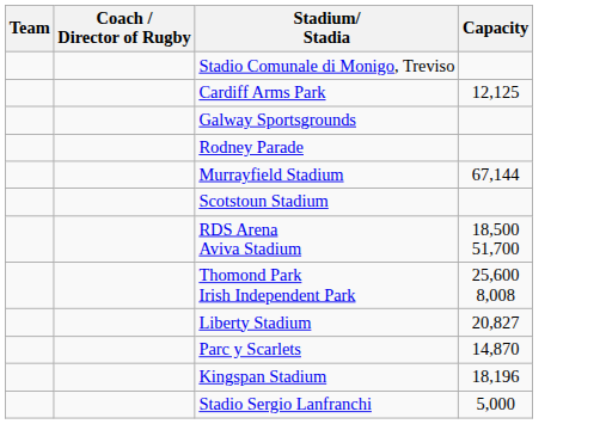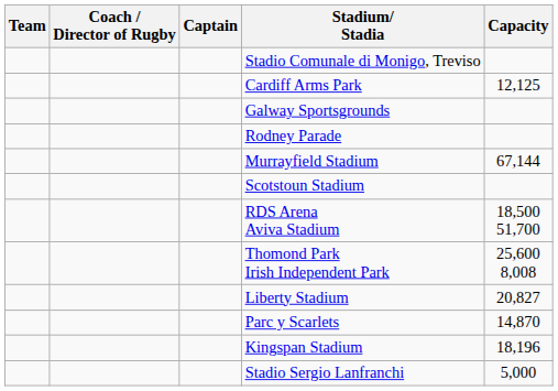 <table class="wikitable sortable">
 <tr>
 <th>Team</th>
 <th>Coach /<br>Director of Rugby</th>
+<th>Captain</th>
 <th>Stadium/<br>Stadia</th>
 <th>Capacity</th>
 </tr>
 <tr>
+<td></td>
 <td></td>
 <td></td>
 <td><a href='#'>Stadio Comunale di Monigo</a>, Treviso</td>
 <td style="text-align:center;"></td>
 </tr>
 <tr>
 <td></td>
 <td></td>
+<td></td>
 <td><a href='#'>Cardiff Arms Park</a></td>
 <td style="text-align:center;">12,125</td>
 </tr>
 <tr>
+<td></td>
 <td></td>
 <td></td>
 <td><a href='#'>Galway Sportsgrounds</a></td>
 <td style="text-align:center;"></td>
 </tr>
 <tr>
 <td></td>
 <td></td>
+<td></td>
 <td><a href='#'>Rodney Parade</a></td>
 <td style="text-align:center;"></td>
 </tr>
 <tr>
+<td></td>
 <td></td>
 <td></td>
 <td><a href='#'>Murrayfield Stadium</a></td>
 <td style="text-align:center;">67,144</td>
 </tr>
 <tr>
 <td></td>
 <td></td>
+<td> <br> </td>
 <td><a href='#'>Scotstoun Stadium</a></td>
 <td style="text-align:center;"></td>
 </tr>
 <tr>
+<td></td>
 <td></td>
 <td></td>
 <td><a href='#'>RDS Arena</a><br><a href='#'>Aviva Stadium</a></td>
 <td style="text-align:center;">18,500<br>51,700</td>
 </tr>
 <tr>
 <td></td>
 <td></td>
+<td></td>
 <td><a href='#'>Thomond Park</a><br><a href='#'>Irish Independent Park</a></td>
 <td style="text-align:center;">25,600<br>8,008</td>
 </tr>
 <tr>
+<td></td>
 <td></td>
 <td></td>
 <td><a href='#'>Liberty Stadium</a></td>
 <td style="text-align:center;">20,827</td>
 </tr>
 <tr>
 <td></td>
 <td></td>
+<td></td>
 <td><a href='#'>Parc y Scarlets</a></td>
 <td style="text-align:center;">14,870</td>
 </tr>
 <tr>
+<td></td>
 <td></td>
 <td></td>
 <td><a href='#'>Kingspan Stadium</a></td>
 <td style="text-align:center;">18,196</td>
 </tr>
 <tr>
 <td></td>
 <td></td>
+<td></td>
 <td><a href='#'>Stadio Sergio Lanfranchi</a></td>
 <td style="text-align:center;">5,000</td>
 </tr>
 </table>
